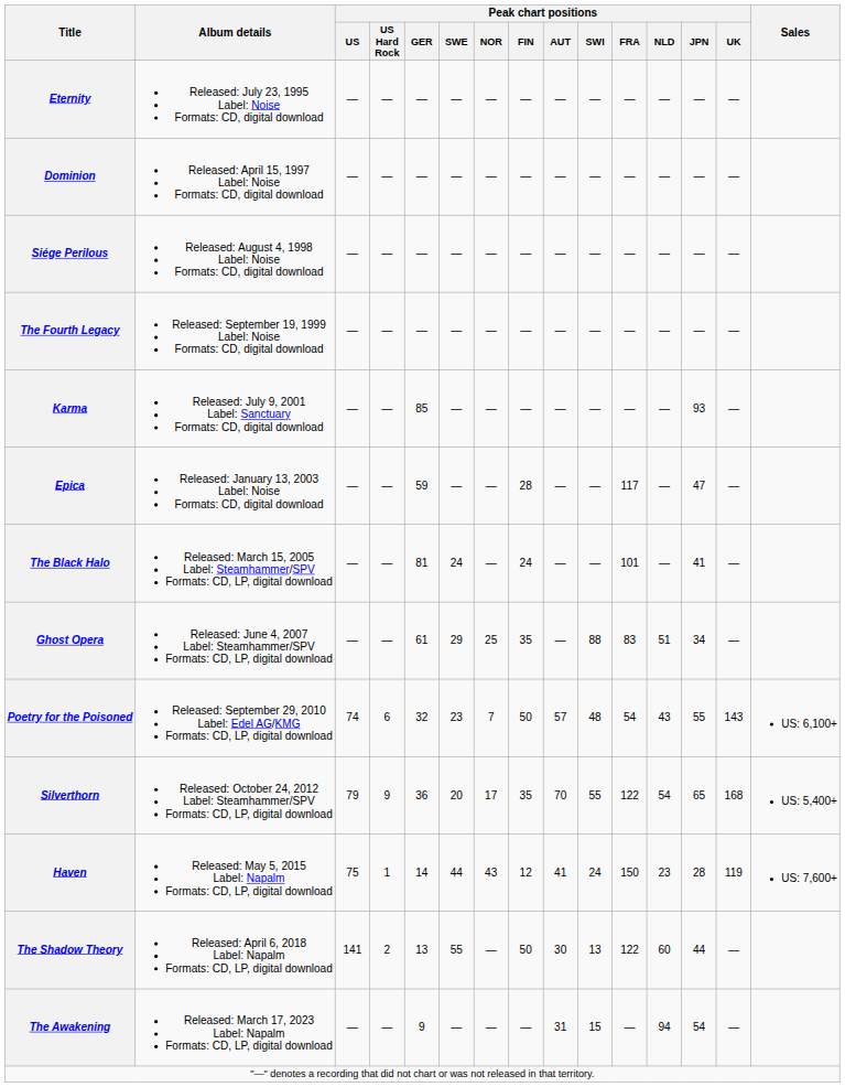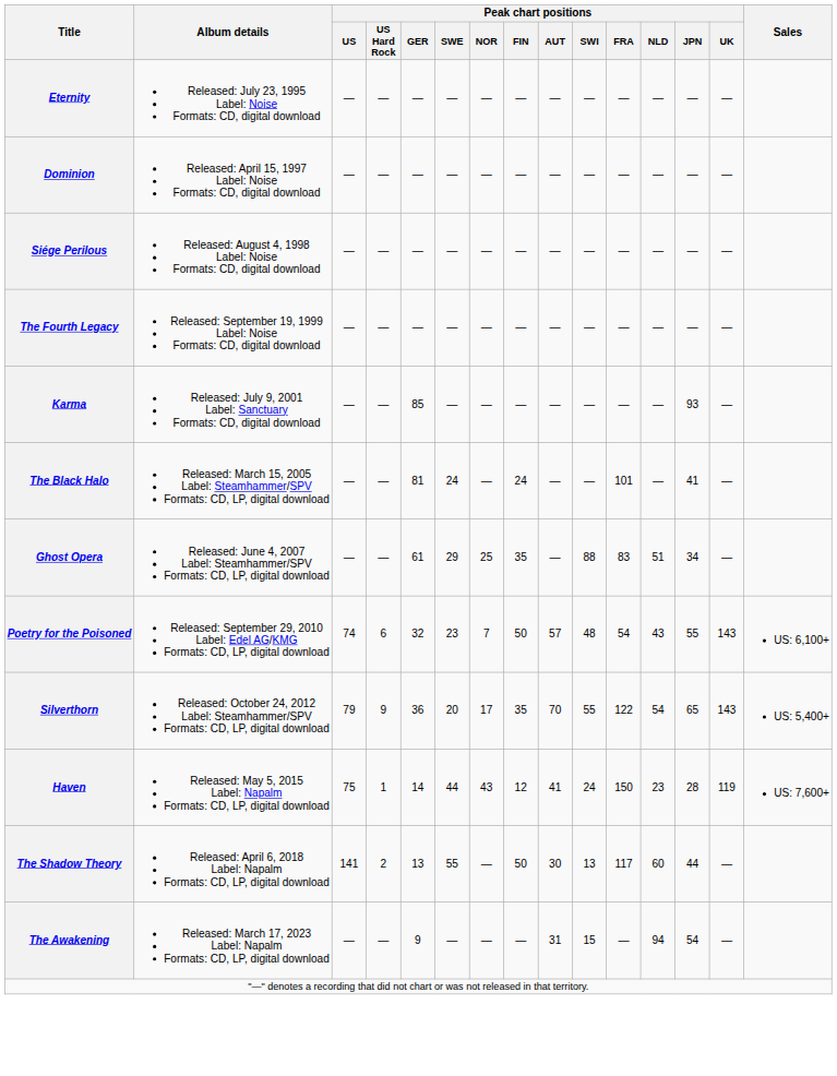 <table class="wikitable plainrowheaders" style="text-align:center;">
 <tr>
 <th scope="col" rowspan="2">Title</th>
 <th scope="col" rowspan="2">Album details</th>
 <th scope="col" colspan="12">Peak chart positions</th>
 <th scope="col" rowspan="2">Sales</th>
 </tr>
 <tr>
 <th scope="col" style="width:3em;font-size:90%;">US<br></th>
 <th scope="col" style="width:3em;font-size:90%;">US Hard Rock<br></th>
 <th scope="col" style="width:3em;font-size:90%;">GER<br></th>
 <th scope="col" style="width:3em;font-size:90%;">SWE<br></th>
 <th scope="col" style="width:3em;font-size:90%;">NOR<br></th>
 <th scope="col" style="width:3em;font-size:90%;">FIN<br></th>
 <th scope="col" style="width:3em;font-size:90%;">AUT<br></th>
 <th scope="col" style="width:3em;font-size:90%;">SWI<br></th>
 <th scope="col" style="width:3em;font-size:90%;">FRA<br></th>
 <th scope="col" style="width:3em;font-size:90%;">NLD<br></th>
 <th scope="col" style="width:3em;font-size:90%;">JPN<br></th>
 <th scope="col" style="width:3em;font-size:90%;">UK<br></th>
 </tr>
 <tr>
 <th scope="row"><em><a href='#'>Eternity</a></em></th>
 <td><br><ul><li>Released: July 23, 1995</li><li>Label: <a href='#'>Noise</a></li><li>Formats: CD, digital download</li></ul></td>
 <td>—</td>
 <td>—</td>
 <td>—</td>
 <td>—</td>
 <td>—</td>
 <td>—</td>
 <td>—</td>
 <td>—</td>
 <td>—</td>
 <td>—</td>
 <td>—</td>
 <td>—</td>
 <td></td>
 </tr>
 <tr>
 <th scope="row"><em><a href='#'>Dominion</a></em></th>
 <td><br><ul><li>Released: April 15, 1997</li><li>Label: Noise</li><li>Formats: CD, digital download</li></ul></td>
 <td>—</td>
 <td>—</td>
 <td>—</td>
 <td>—</td>
 <td>—</td>
 <td>—</td>
 <td>—</td>
 <td>—</td>
 <td>—</td>
 <td>—</td>
 <td>—</td>
 <td>—</td>
 <td></td>
 </tr>
 <tr>
 <th scope="row"><em><a href='#'>Siége Perilous</a></em></th>
 <td><br><ul><li>Released: August 4, 1998</li><li>Label: Noise</li><li>Formats: CD, digital download</li></ul></td>
 <td>—</td>
 <td>—</td>
 <td>—</td>
 <td>—</td>
 <td>—</td>
 <td>—</td>
 <td>—</td>
 <td>—</td>
 <td>—</td>
 <td>—</td>
 <td>—</td>
 <td>—</td>
 <td></td>
 </tr>
 <tr>
 <th scope="row"><em><a href='#'>The Fourth Legacy</a></em></th>
 <td><br><ul><li>Released: September 19, 1999</li><li>Label: Noise</li><li>Formats: CD, digital download</li></ul></td>
 <td>—</td>
 <td>—</td>
 <td>—</td>
 <td>—</td>
 <td>—</td>
 <td>—</td>
 <td>—</td>
 <td>—</td>
 <td>—</td>
 <td>—</td>
 <td>—</td>
 <td>—</td>
 <td></td>
 </tr>
 <tr>
 <th scope="row"><em><a href='#'>Karma</a></em></th>
 <td><br><ul><li>Released: July 9, 2001</li><li>Label: <a href='#'>Sanctuary</a></li><li>Formats: CD, digital download</li></ul></td>
 <td>—</td>
 <td>—</td>
 <td>85</td>
 <td>—</td>
 <td>—</td>
 <td>—</td>
 <td>—</td>
 <td>—</td>
 <td>—</td>
 <td>—</td>
 <td>93</td>
 <td>—</td>
 <td></td>
 </tr>
 <tr>
-<th scope="row"><em><a href='#'>Epica</a></em></th>
-<td><br><ul><li>Released: January 13, 2003</li><li>Label: Noise</li><li>Formats: CD, digital download</li></ul></td>
-<td>—</td>
-<td>—</td>
-<td>59</td>
-<td>—</td>
-<td>—</td>
-<td>28</td>
-<td>—</td>
-<td>—</td>
-<td>117</td>
-<td>—</td>
-<td>47</td>
-<td>—</td>
-<td></td>
-</tr>
-<tr>
 <th scope="row"><em><a href='#'>The Black Halo</a></em></th>
 <td><br><ul><li>Released: March 15, 2005</li><li>Label: <a href='#'>Steamhammer</a>/<a href='#'>SPV</a></li><li>Formats: CD, LP, digital download</li></ul></td>
 <td>—</td>
 <td>—</td>
 <td>81</td>
 <td>24</td>
 <td>—</td>
 <td>24<br></td>
 <td>—</td>
 <td>—</td>
 <td>101</td>
 <td>—</td>
 <td>41</td>
 <td>—</td>
 <td></td>
 </tr>
 <tr>
 <th scope="row"><em><a href='#'>Ghost Opera</a></em></th>
 <td><br><ul><li>Released: June 4, 2007</li><li>Label: Steamhammer/SPV</li><li>Formats: CD, LP, digital download</li></ul></td>
 <td>—</td>
 <td>—</td>
 <td>61</td>
 <td>29</td>
 <td>25</td>
 <td>35</td>
 <td>—</td>
 <td>88</td>
 <td>83</td>
 <td>51</td>
 <td>34</td>
 <td>—</td>
 <td></td>
 </tr>
 <tr>
 <th scope="row"><em><a href='#'>Poetry for the Poisoned</a></em></th>
 <td><br><ul><li>Released: September 29, 2010</li><li>Label: <a href='#'>Edel AG</a>/<a href='#'>KMG</a></li><li>Formats: CD, LP, digital download</li></ul></td>
 <td>74</td>
 <td>6</td>
 <td>32</td>
 <td>23</td>
 <td>7</td>
 <td>50</td>
 <td>57</td>
 <td>48</td>
 <td>54</td>
 <td>43</td>
 <td>55</td>
 <td>143</td>
 <td><br><ul><li>US: 6,100+</li></ul></td>
 </tr>
 <tr>
 <th scope="row"><em><a href='#'>Silverthorn</a></em></th>
 <td><br><ul><li>Released: October 24, 2012</li><li>Label: Steamhammer/SPV</li><li>Formats: CD, LP, digital download</li></ul></td>
 <td>79</td>
 <td>9</td>
 <td>36</td>
 <td>20</td>
 <td>17</td>
 <td>35</td>
 <td>70</td>
 <td>55</td>
 <td>122</td>
 <td>54</td>
 <td>65</td>
-<td>168</td>
+<td>143</td>
 <td><br><ul><li>US: 5,400+</li></ul></td>
 </tr>
 <tr>
 <th scope="row"><em><a href='#'>Haven</a></em></th>
 <td><br><ul><li>Released: May 5, 2015</li><li>Label: <a href='#'>Napalm</a></li><li>Formats: CD, LP, digital download</li></ul></td>
 <td>75</td>
 <td>1</td>
 <td>14</td>
 <td>44</td>
 <td>43</td>
 <td>12</td>
 <td>41</td>
 <td>24</td>
 <td>150</td>
 <td>23</td>
 <td>28</td>
 <td>119</td>
 <td><br><ul><li>US: 7,600+</li></ul></td>
 </tr>
 <tr>
 <th scope="row"><em><a href='#'>The Shadow Theory</a></em></th>
 <td><br><ul><li>Released: April 6, 2018</li><li>Label: Napalm</li><li>Formats: CD, LP, digital download</li></ul></td>
 <td>141</td>
 <td>2</td>
 <td>13</td>
 <td>55<br></td>
 <td>—</td>
 <td>50</td>
 <td>30</td>
 <td>13</td>
-<td>122</td>
+<td>117</td>
 <td>60</td>
 <td>44</td>
 <td>—</td>
 <td></td>
 </tr>
 <tr>
 <th scope="row"><em><a href='#'>The Awakening</a></em></th>
 <td><br><ul><li>Released: March 17, 2023</li><li>Label: Napalm</li><li>Formats: CD, LP, digital download</li></ul></td>
 <td>—</td>
 <td>—</td>
 <td>9</td>
 <td>—</td>
 <td>—</td>
 <td>—</td>
 <td>31</td>
 <td>15</td>
 <td>—</td>
 <td>94</td>
 <td>54</td>
 <td>—</td>
 <td></td>
 </tr>
 <tr>
 <td colspan="15" style="font-size:90%">"—" denotes a recording that did not chart or was not released in that territory.</td>
 </tr>
 </table>
